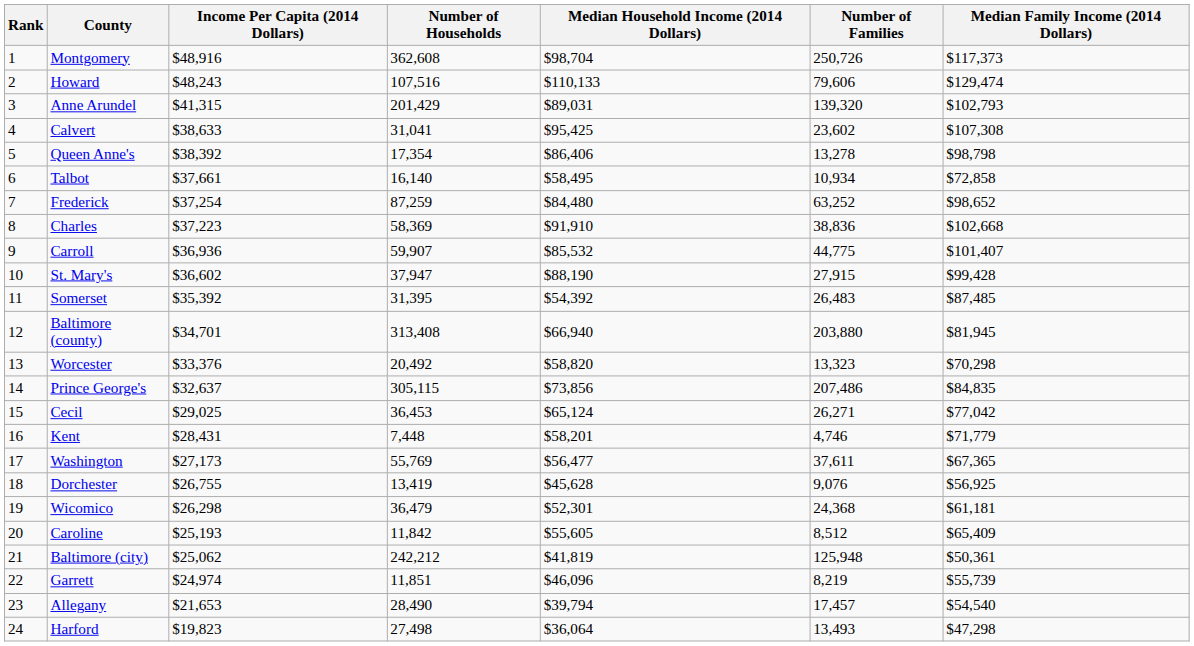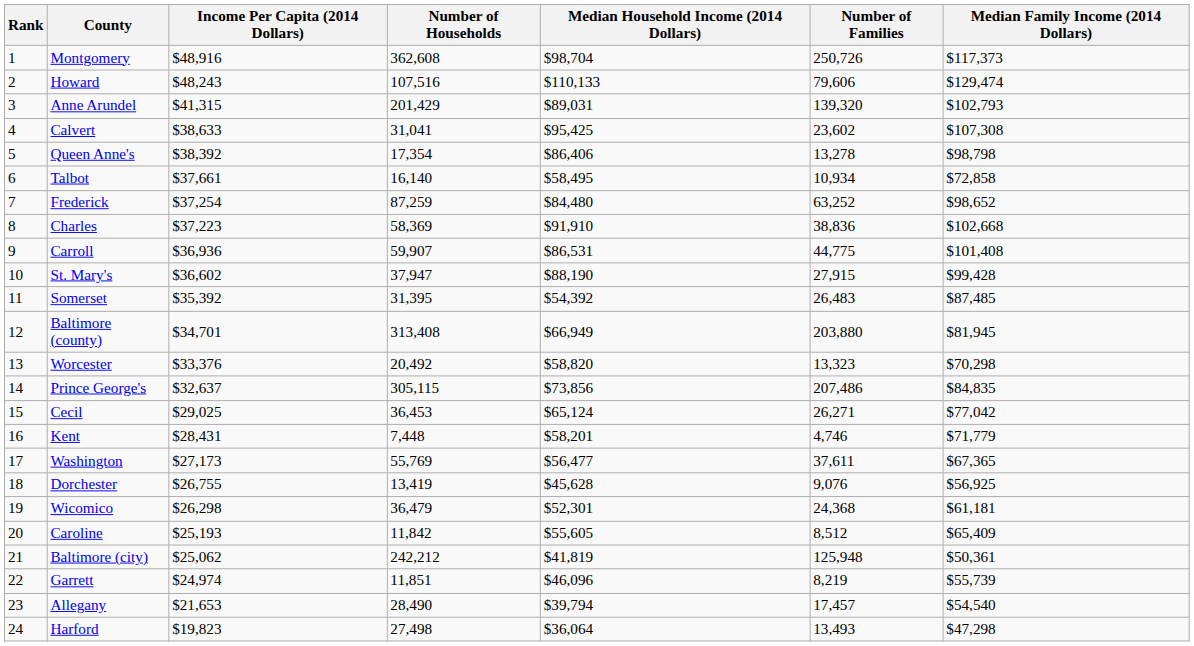 <table class="wikitable sortable">
 <tr>
 <th>Rank</th>
 <th>County</th>
 <th>Income Per Capita (2014 Dollars)</th>
 <th>Number of Households</th>
 <th>Median Household Income (2014 Dollars)</th>
 <th>Number of Families</th>
 <th>Median Family Income (2014 Dollars)</th>
 </tr>
 <tr>
 <td>1</td>
 <td><a href='#'>Montgomery</a></td>
 <td>$48,916</td>
 <td>362,608</td>
 <td>$98,704</td>
 <td>250,726</td>
 <td>$117,373</td>
 </tr>
 <tr>
 <td>2</td>
 <td><a href='#'>Howard</a></td>
 <td>$48,243</td>
 <td>107,516</td>
 <td>$110,133</td>
 <td>79,606</td>
 <td>$129,474</td>
 </tr>
 <tr>
 <td>3</td>
 <td><a href='#'>Anne Arundel</a></td>
 <td>$41,315</td>
 <td>201,429</td>
 <td>$89,031</td>
 <td>139,320</td>
 <td>$102,793</td>
 </tr>
 <tr>
 <td>4</td>
 <td><a href='#'>Calvert</a></td>
 <td>$38,633</td>
 <td>31,041</td>
 <td>$95,425</td>
 <td>23,602</td>
 <td>$107,308</td>
 </tr>
 <tr>
 <td>5</td>
 <td><a href='#'>Queen Anne's</a></td>
 <td>$38,392</td>
 <td>17,354</td>
 <td>$86,406</td>
 <td>13,278</td>
 <td>$98,798</td>
 </tr>
 <tr>
 <td>6</td>
 <td><a href='#'>Talbot</a></td>
 <td>$37,661</td>
 <td>16,140</td>
 <td>$58,495</td>
 <td>10,934</td>
 <td>$72,858</td>
 </tr>
 <tr>
 <td>7</td>
 <td><a href='#'>Frederick</a></td>
 <td>$37,254</td>
 <td>87,259</td>
 <td>$84,480</td>
 <td>63,252</td>
 <td>$98,652</td>
 </tr>
 <tr>
 <td>8</td>
 <td><a href='#'>Charles</a></td>
 <td>$37,223</td>
 <td>58,369</td>
 <td>$91,910</td>
 <td>38,836</td>
 <td>$102,668</td>
 </tr>
 <tr>
 <td>9</td>
 <td><a href='#'>Carroll</a></td>
 <td>$36,936</td>
 <td>59,907</td>
-<td>$85,532</td>
+<td>$86,531</td>
 <td>44,775</td>
-<td>$101,407</td>
+<td>$101,408</td>
 </tr>
 <tr>
 <td>10</td>
 <td><a href='#'>St. Mary's</a></td>
 <td>$36,602</td>
 <td>37,947</td>
 <td>$88,190</td>
 <td>27,915</td>
 <td>$99,428</td>
 </tr>
 <tr>
 <td>11</td>
 <td><a href='#'>Somerset</a></td>
 <td>$35,392</td>
 <td>31,395</td>
 <td>$54,392</td>
 <td>26,483</td>
 <td>$87,485</td>
 </tr>
 <tr>
 <td>12</td>
 <td><a href='#'>Baltimore (county)</a></td>
 <td>$34,701</td>
 <td>313,408</td>
-<td>$66,940</td>
+<td>$66,949</td>
 <td>203,880</td>
 <td>$81,945</td>
 </tr>
 <tr>
 <td>13</td>
 <td><a href='#'>Worcester</a></td>
 <td>$33,376</td>
 <td>20,492</td>
 <td>$58,820</td>
 <td>13,323</td>
 <td>$70,298</td>
 </tr>
 <tr>
 <td>14</td>
 <td><a href='#'>Prince George's</a></td>
 <td>$32,637</td>
 <td>305,115</td>
 <td>$73,856</td>
 <td>207,486</td>
 <td>$84,835</td>
 </tr>
 <tr>
 <td>15</td>
 <td><a href='#'>Cecil</a></td>
 <td>$29,025</td>
 <td>36,453</td>
 <td>$65,124</td>
 <td>26,271</td>
 <td>$77,042</td>
 </tr>
 <tr>
 <td>16</td>
 <td><a href='#'>Kent</a></td>
 <td>$28,431</td>
 <td>7,448</td>
 <td>$58,201</td>
 <td>4,746</td>
 <td>$71,779</td>
 </tr>
 <tr>
 <td>17</td>
 <td><a href='#'>Washington</a></td>
 <td>$27,173</td>
 <td>55,769</td>
 <td>$56,477</td>
 <td>37,611</td>
 <td>$67,365</td>
 </tr>
 <tr>
 <td>18</td>
 <td><a href='#'>Dorchester</a></td>
 <td>$26,755</td>
 <td>13,419</td>
 <td>$45,628</td>
 <td>9,076</td>
 <td>$56,925</td>
 </tr>
 <tr>
 <td>19</td>
 <td><a href='#'>Wicomico</a></td>
 <td>$26,298</td>
 <td>36,479</td>
 <td>$52,301</td>
 <td>24,368</td>
 <td>$61,181</td>
 </tr>
 <tr>
 <td>20</td>
 <td><a href='#'>Caroline</a></td>
 <td>$25,193</td>
 <td>11,842</td>
 <td>$55,605</td>
 <td>8,512</td>
 <td>$65,409</td>
 </tr>
 <tr>
 <td>21</td>
 <td><a href='#'>Baltimore (city)</a></td>
 <td>$25,062</td>
 <td>242,212</td>
 <td>$41,819</td>
 <td>125,948</td>
 <td>$50,361</td>
 </tr>
 <tr>
 <td>22</td>
 <td><a href='#'>Garrett</a></td>
 <td>$24,974</td>
 <td>11,851</td>
 <td>$46,096</td>
 <td>8,219</td>
 <td>$55,739</td>
 </tr>
 <tr>
 <td>23</td>
 <td><a href='#'>Allegany</a></td>
 <td>$21,653</td>
 <td>28,490</td>
 <td>$39,794</td>
 <td>17,457</td>
 <td>$54,540</td>
 </tr>
 <tr>
 <td>24</td>
 <td><a href='#'>Harford</a></td>
 <td>$19,823</td>
 <td>27,498</td>
 <td>$36,064</td>
 <td>13,493</td>
 <td>$47,298</td>
 </tr>
 </table>
